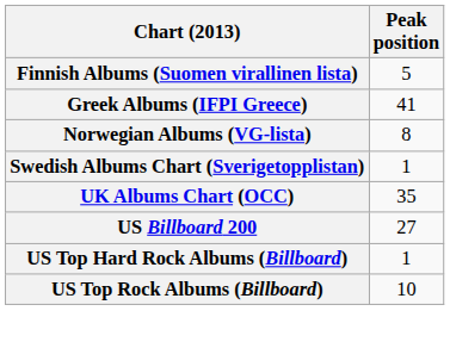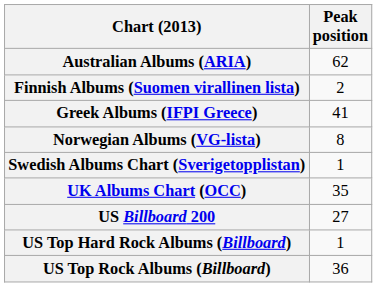 <table class="wikitable sortable plainrowheaders">
 <tr>
 <th scope="col">Chart (2013)</th>
 <th scope="col">Peak<br>position</th>
 </tr>
 <tr>
+<th scope="row">Australian Albums (<a href='#'>ARIA</a>)</th>
+<td align="center">62</td>
+</tr>
+<tr>
 <th scope="row">Finnish Albums (<a href='#'>Suomen virallinen lista</a>)</th>
-<td align="center">5</td>
+<td align="center">2</td>
 </tr>
 <tr>
 <th scope="row">Greek Albums (<a href='#'>IFPI Greece</a>)</th>
 <td align="center">41</td>
 </tr>
 <tr>
 <th scope="row">Norwegian Albums (<a href='#'>VG-lista</a>)</th>
 <td align="center">8</td>
 </tr>
 <tr>
 <th scope="row">Swedish Albums Chart (<a href='#'>Sverigetopplistan</a>)</th>
 <td align="center">1</td>
 </tr>
 <tr>
 <th scope="row"><a href='#'>UK Albums Chart</a> (<a href='#'>OCC</a>)</th>
 <td align="center">35</td>
 </tr>
 <tr>
 <th scope="row">US <a href='#'><em>Billboard</em> 200</a></th>
 <td align="center">27</td>
 </tr>
 <tr>
 <th scope="row">US Top Hard Rock Albums (<em><a href='#'>Billboard</a></em>)</th>
 <td align="center">1</td>
 </tr>
 <tr>
 <th scope="row">US Top Rock Albums (<em>Billboard</em>)</th>
-<td align="center">10</td>
+<td align="center">36</td>
 </tr>
 </table>
